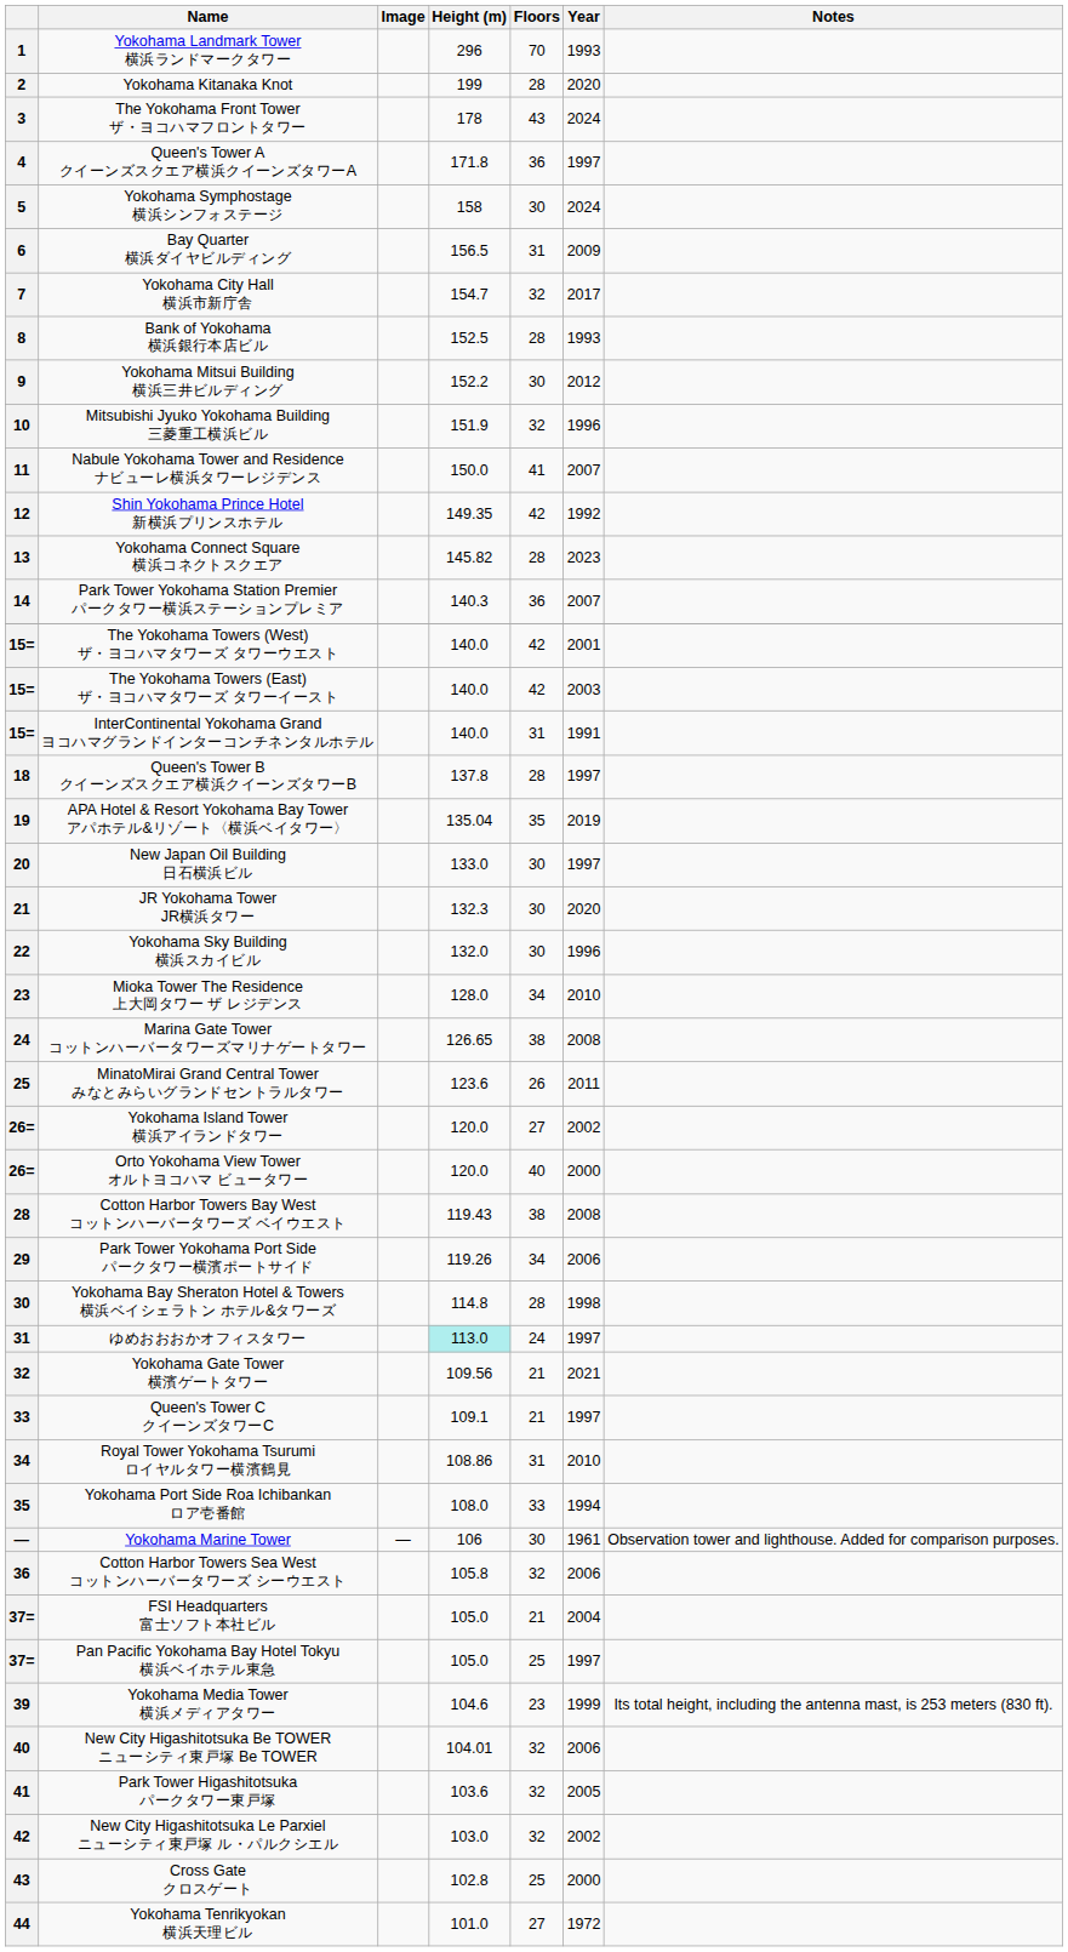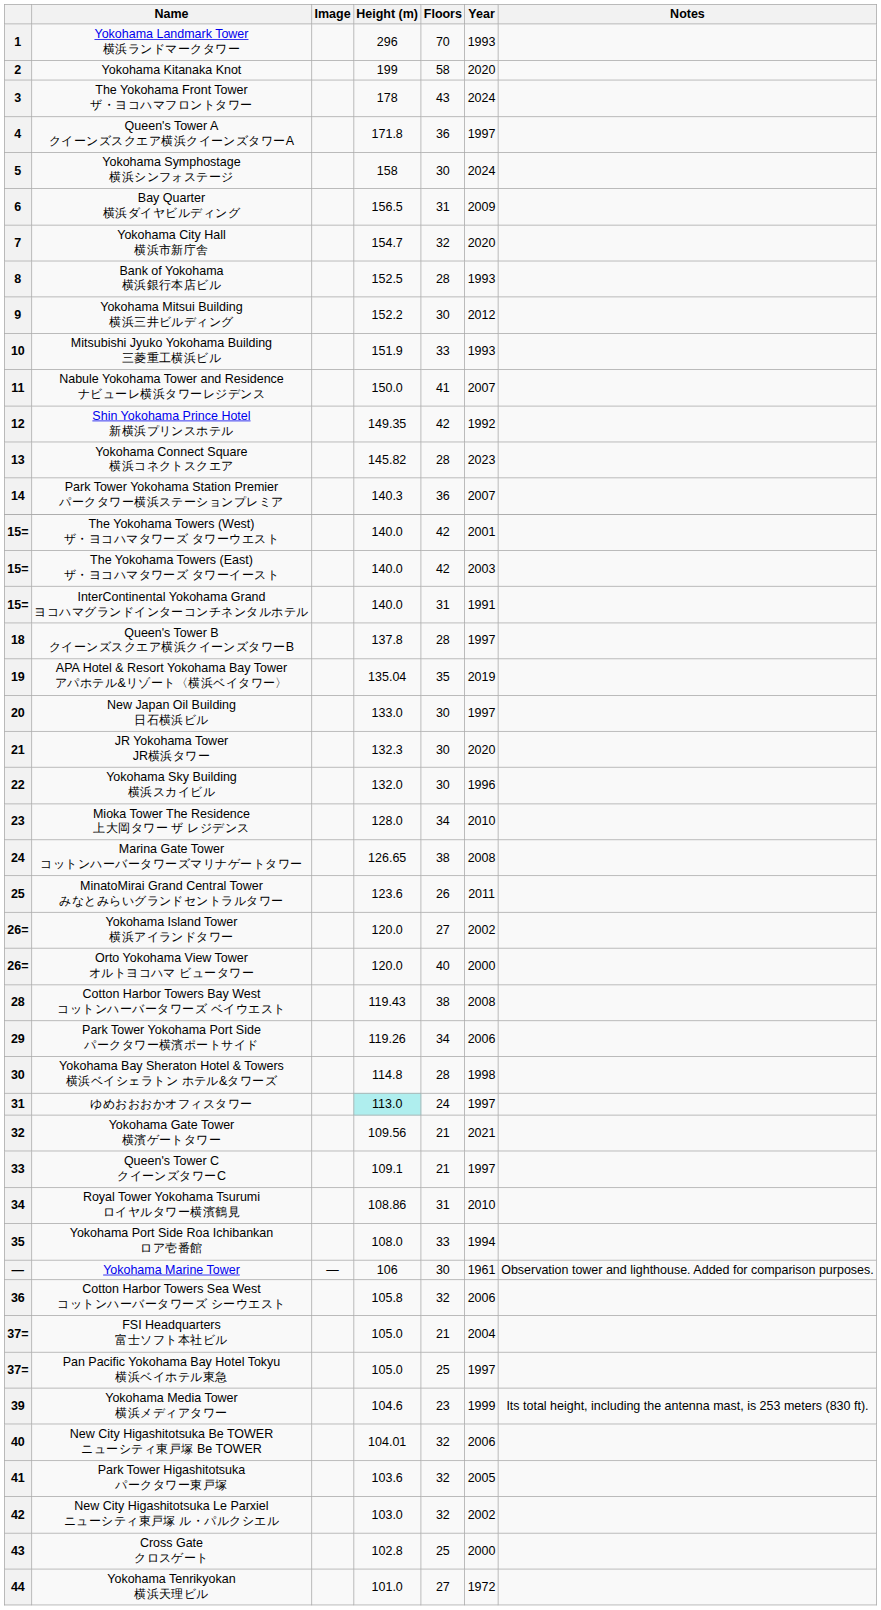 <table class="sortable wikitable" style="text-align:center">
 <tr>
 <th></th>
 <th>Name</th>
 <th>Image</th>
 <th>Height (m)</th>
 <th>Floors</th>
 <th>Year</th>
 <th>Notes</th>
 </tr>
 <tr>
 <th>1</th>
 <td><a href='#'>Yokohama Landmark Tower</a><br>横浜ランドマークタワー</td>
 <td></td>
 <td>296</td>
 <td>70</td>
 <td>1993</td>
 <td></td>
 </tr>
 <tr>
 <th>2</th>
 <td>Yokohama Kitanaka Knot</td>
 <td></td>
 <td>199</td>
-<td>28</td>
+<td>58</td>
 <td>2020</td>
 <td></td>
 </tr>
 <tr>
 <th>3</th>
 <td>The Yokohama Front Tower<br>ザ・ヨコハマフロントタワー</td>
 <td></td>
 <td>178</td>
 <td>43</td>
 <td>2024</td>
 <td></td>
 </tr>
 <tr>
 <th>4</th>
 <td>Queen's Tower A<br>クイーンズスクエア横浜クイーンズタワーA</td>
 <td></td>
 <td>171.8</td>
 <td>36</td>
 <td>1997</td>
 <td></td>
 </tr>
 <tr>
 <th>5</th>
 <td>Yokohama Symphostage<br>横浜シンフォステージ</td>
 <td></td>
 <td>158</td>
 <td>30</td>
 <td>2024</td>
 <td></td>
 </tr>
 <tr>
 <th>6</th>
 <td>Bay Quarter<br>横浜ダイヤビルディング</td>
 <td></td>
 <td>156.5</td>
 <td>31</td>
 <td>2009</td>
 <td></td>
 </tr>
 <tr>
 <th>7</th>
 <td>Yokohama City Hall<br>横浜市新庁舎</td>
 <td></td>
 <td>154.7</td>
 <td>32</td>
-<td>2017</td>
+<td>2020</td>
 <td></td>
 </tr>
 <tr>
 <th>8</th>
 <td>Bank of Yokohama<br>横浜銀行本店ビル</td>
 <td></td>
 <td>152.5</td>
 <td>28</td>
 <td>1993</td>
 <td></td>
 </tr>
 <tr>
 <th>9</th>
 <td>Yokohama Mitsui Building<br>横浜三井ビルディング</td>
 <td></td>
 <td>152.2</td>
 <td>30</td>
 <td>2012</td>
 <td></td>
 </tr>
 <tr>
 <th>10</th>
 <td>Mitsubishi Jyuko Yokohama Building<br>三菱重工横浜ビル</td>
 <td></td>
 <td>151.9</td>
-<td>32</td>
-<td>1996</td>
+<td>33</td>
+<td>1993</td>
 <td></td>
 </tr>
 <tr>
 <th>11</th>
 <td>Nabule Yokohama Tower and Residence<br>ナビューレ横浜タワーレジデンス</td>
 <td></td>
 <td>150.0</td>
 <td>41</td>
 <td>2007</td>
 <td></td>
 </tr>
 <tr>
 <th>12</th>
 <td><a href='#'>Shin Yokohama Prince Hotel</a><br>新横浜プリンスホテル</td>
 <td></td>
 <td>149.35</td>
 <td>42</td>
 <td>1992</td>
 <td></td>
 </tr>
 <tr>
 <th>13</th>
 <td>Yokohama Connect Square<br>横浜コネクトスクエア</td>
 <td></td>
 <td>145.82</td>
 <td>28</td>
 <td>2023</td>
 <td></td>
 </tr>
 <tr>
 <th>14</th>
 <td>Park Tower Yokohama Station Premier<br>パークタワー横浜ステーションプレミア</td>
 <td></td>
 <td>140.3</td>
 <td>36</td>
 <td>2007</td>
 <td></td>
 </tr>
 <tr>
 </tr>
 <tr>
 <th>15=</th>
 <td>The Yokohama Towers (West)<br>ザ・ヨコハマタワーズ タワーウエスト</td>
 <td></td>
 <td>140.0</td>
 <td>42</td>
 <td>2001</td>
 <td></td>
 </tr>
 <tr>
 <th>15=</th>
 <td>The Yokohama Towers (East)<br>ザ・ヨコハマタワーズ タワーイースト</td>
 <td></td>
 <td>140.0</td>
 <td>42</td>
 <td>2003</td>
 <td></td>
 </tr>
 <tr>
 <th>15=</th>
 <td>InterContinental Yokohama Grand<br>ヨコハマグランドインターコンチネンタルホテル</td>
 <td></td>
 <td>140.0</td>
 <td>31</td>
 <td>1991</td>
 <td></td>
 </tr>
 <tr>
 <th>18</th>
 <td>Queen's Tower B<br>クイーンズスクエア横浜クイーンズタワーB</td>
 <td></td>
 <td>137.8</td>
 <td>28</td>
 <td>1997</td>
 <td></td>
 </tr>
 <tr>
 <th>19</th>
 <td>APA Hotel & Resort Yokohama Bay Tower<br>アパホテル&リゾート〈横浜ベイタワー〉</td>
 <td></td>
 <td>135.04</td>
 <td>35</td>
 <td>2019</td>
 <td></td>
 </tr>
 <tr>
 <th>20</th>
 <td>New Japan Oil Building<br>日石横浜ビル</td>
 <td></td>
 <td>133.0</td>
 <td>30</td>
 <td>1997</td>
 <td></td>
 </tr>
 <tr>
 <th>21</th>
 <td>JR Yokohama Tower<br>JR横浜タワー</td>
 <td></td>
 <td>132.3</td>
 <td>30</td>
 <td>2020</td>
 <td></td>
 </tr>
 <tr>
 <th>22</th>
 <td>Yokohama Sky Building<br>横浜スカイビル</td>
 <td></td>
 <td>132.0</td>
 <td>30</td>
 <td>1996</td>
 <td></td>
 </tr>
 <tr>
 <th>23</th>
 <td>Mioka Tower The Residence<br>上大岡タワー ザ レジデンス</td>
 <td></td>
 <td>128.0</td>
 <td>34</td>
 <td>2010</td>
 <td></td>
 </tr>
 <tr>
 <th>24</th>
 <td>Marina Gate Tower<br>コットンハーバータワーズマリナゲートタワー</td>
 <td></td>
 <td>126.65</td>
 <td>38</td>
 <td>2008</td>
 <td></td>
 </tr>
 <tr>
 <th>25</th>
 <td>MinatoMirai Grand Central Tower<br>みなとみらいグランドセントラルタワー</td>
 <td></td>
 <td>123.6</td>
 <td>26</td>
 <td>2011</td>
 <td></td>
 </tr>
 <tr>
 <th>26=</th>
 <td>Yokohama Island Tower<br>横浜アイランドタワー</td>
 <td></td>
 <td>120.0</td>
 <td>27</td>
 <td>2002</td>
 <td></td>
 </tr>
 <tr>
 <th>26=</th>
 <td>Orto Yokohama View Tower<br>オルトヨコハマ ビュータワー</td>
 <td></td>
 <td>120.0</td>
 <td>40</td>
 <td>2000</td>
 <td></td>
 </tr>
 <tr>
 <th>28</th>
 <td>Cotton Harbor Towers Bay West<br>コットンハーバータワーズ ベイウエスト</td>
 <td></td>
 <td>119.43</td>
 <td>38</td>
 <td>2008</td>
 <td></td>
 </tr>
 <tr>
 <th>29</th>
 <td>Park Tower Yokohama Port Side<br>パークタワー横濱ポートサイド</td>
 <td></td>
 <td>119.26</td>
 <td>34</td>
 <td>2006</td>
 <td></td>
 </tr>
 <tr>
 <th>30</th>
 <td>Yokohama Bay Sheraton Hotel & Towers<br>横浜ベイシェラトン ホテル&タワーズ</td>
 <td></td>
 <td>114.8</td>
 <td>28</td>
 <td>1998</td>
 <td></td>
 </tr>
 <tr>
 <th>31</th>
 <td>ゆめおおおかオフィスタワー</td>
 <td></td>
 <td style="background: paleturquoise;">113.0</td>
 <td>24</td>
 <td>1997</td>
 <td></td>
 </tr>
 <tr>
 <th>32</th>
 <td>Yokohama Gate Tower<br>横濱ゲートタワー</td>
 <td></td>
 <td>109.56</td>
 <td>21</td>
 <td>2021</td>
 <td></td>
 </tr>
 <tr>
 <th>33</th>
 <td>Queen's Tower C<br>クイーンズタワーC</td>
 <td></td>
 <td>109.1</td>
 <td>21</td>
 <td>1997</td>
 <td></td>
 </tr>
 <tr>
 <th>34</th>
 <td>Royal Tower Yokohama Tsurumi<br>ロイヤルタワー横濱鶴見</td>
 <td></td>
 <td>108.86</td>
 <td>31</td>
 <td>2010</td>
 <td></td>
 </tr>
 <tr>
 <th>35</th>
 <td>Yokohama Port Side Roa Ichibankan<br>ロア壱番館</td>
 <td></td>
 <td>108.0</td>
 <td>33</td>
 <td>1994</td>
 <td></td>
 </tr>
 <tr>
 <th>—</th>
 <td><a href='#'>Yokohama Marine Tower</a></td>
 <td>—</td>
 <td>106</td>
 <td>30</td>
 <td>1961</td>
 <td>Observation tower and lighthouse. Added for comparison purposes.<br></td>
 </tr>
 <tr>
 <th>36</th>
 <td>Cotton Harbor Towers Sea West<br>コットンハーバータワーズ シーウエスト</td>
 <td></td>
 <td>105.8</td>
 <td>32</td>
 <td>2006</td>
 <td></td>
 </tr>
 <tr>
 <th>37=</th>
 <td>FSI Headquarters<br>富士ソフト本社ビル</td>
 <td></td>
 <td>105.0</td>
 <td>21</td>
 <td>2004</td>
 <td></td>
 </tr>
 <tr>
 <th>37=</th>
 <td>Pan Pacific Yokohama Bay Hotel Tokyu<br>横浜ベイホテル東急</td>
 <td></td>
 <td>105.0</td>
 <td>25</td>
 <td>1997</td>
 <td></td>
 </tr>
 <tr>
 <th>39</th>
 <td>Yokohama Media Tower<br>横浜メディアタワー</td>
 <td></td>
 <td>104.6</td>
 <td>23</td>
 <td>1999</td>
 <td>Its total height, including the antenna mast, is 253 meters (830 ft).</td>
 </tr>
 <tr>
 <th>40</th>
 <td>New City Higashitotsuka Be TOWER<br>ニューシティ東戸塚 Be TOWER</td>
 <td></td>
 <td>104.01</td>
 <td>32</td>
 <td>2006</td>
 <td></td>
 </tr>
 <tr>
 <th>41</th>
 <td>Park Tower Higashitotsuka<br>パークタワー東戸塚</td>
 <td></td>
 <td>103.6</td>
 <td>32</td>
 <td>2005</td>
 <td></td>
 </tr>
 <tr>
 <th>42</th>
 <td>New City Higashitotsuka Le Parxiel<br>ニューシティ東戸塚 ル・パルクシエル</td>
 <td></td>
 <td>103.0</td>
 <td>32</td>
 <td>2002</td>
 <td></td>
 </tr>
 <tr>
 <th>43</th>
 <td>Cross Gate<br>クロスゲート</td>
 <td></td>
 <td>102.8</td>
 <td>25</td>
 <td>2000</td>
 <td></td>
 </tr>
 <tr>
 <th>44</th>
 <td>Yokohama Tenrikyokan<br>横浜天理ビル</td>
 <td></td>
 <td>101.0</td>
 <td>27</td>
 <td>1972</td>
 <td></td>
 </tr>
 </table>
